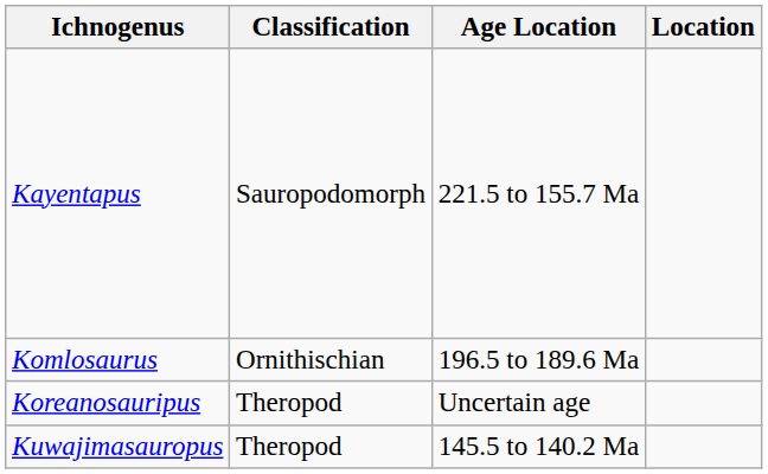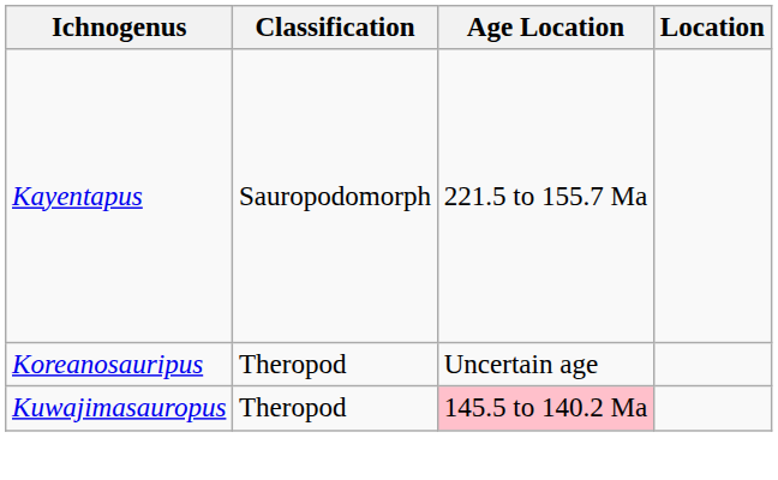 <table class="wikitable">
 <tr>
 <th>Ichnogenus</th>
 <th>Classification</th>
 <th>Age Location</th>
 <th>Location</th>
 </tr>
 <tr>
 <td><em><a href='#'>Kayentapus</a></em></td>
 <td>Sauropodomorph</td>
 <td>221.5 to 155.7 Ma</td>
 <td><br><br><br><br><br><br><br><br><br></td>
 </tr>
 <tr>
-<td><em><a href='#'>Komlosaurus</a></em></td>
-<td>Ornithischian</td>
-<td>196.5 to 189.6 Ma</td>
-<td></td>
-</tr>
-<tr>
 <td><em><a href='#'>Koreanosauripus</a></em></td>
 <td>Theropod</td>
 <td>Uncertain age</td>
 <td></td>
 </tr>
 <tr>
 <td><em><a href='#'>Kuwajimasauropus</a></em></td>
 <td>Theropod</td>
-<td>145.5 to 140.2 Ma</td>
+<td style="background: pink;">145.5 to 140.2 Ma</td>
 <td></td>
 </tr>
 </table>
